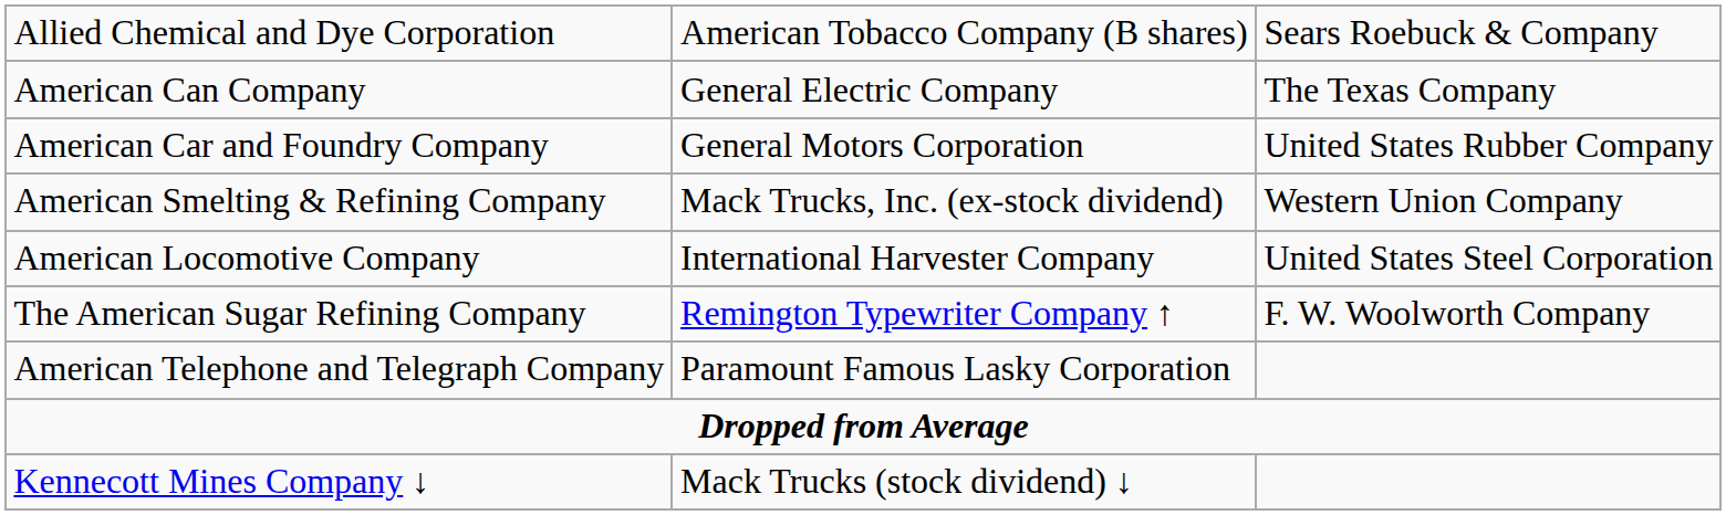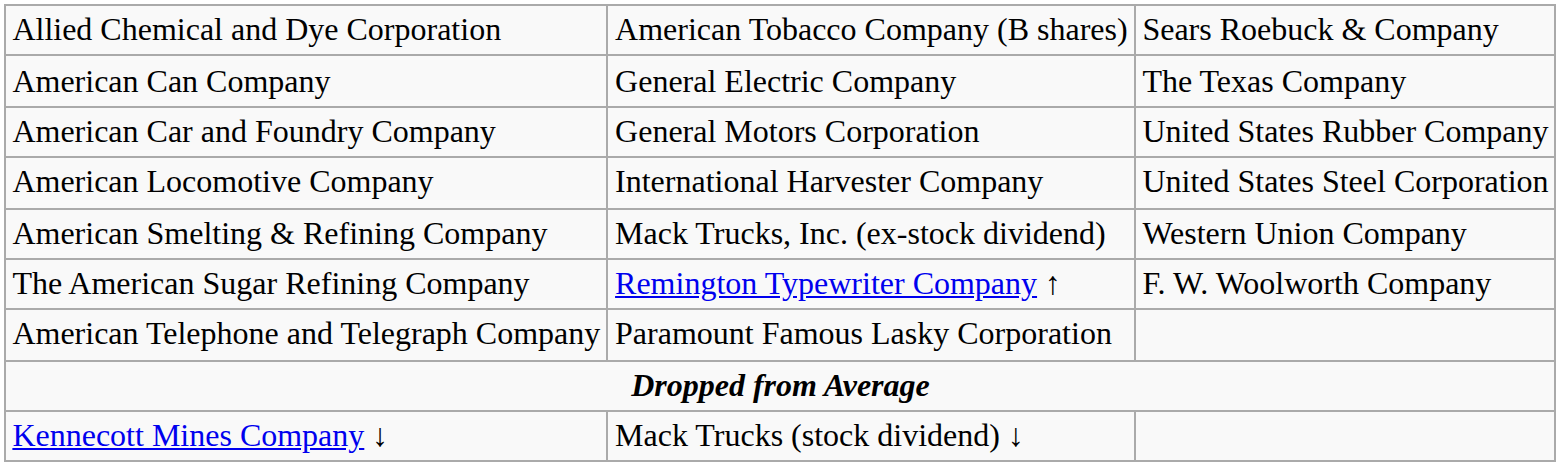 <table class="wikitable" border="1">
 <tr>
 <td>Allied Chemical and Dye Corporation</td>
 <td>American Tobacco Company (B shares)</td>
 <td>Sears Roebuck & Company</td>
 </tr>
 <tr>
 <td>American Can Company</td>
 <td>General Electric Company</td>
 <td>The Texas Company</td>
 </tr>
 <tr>
 <td>American Car and Foundry Company</td>
 <td>General Motors Corporation</td>
 <td>United States Rubber Company</td>
 </tr>
 <tr>
+<td>American Locomotive Company</td>
+<td>International Harvester Company</td>
+<td>United States Steel Corporation</td>
+</tr>
+<tr>
 <td>American Smelting & Refining Company</td>
 <td>Mack Trucks, Inc. (ex-stock dividend)</td>
 <td>Western Union Company</td>
-</tr>
-<tr>
-<td>American Locomotive Company</td>
-<td>International Harvester Company</td>
-<td>United States Steel Corporation</td>
 </tr>
 <tr>
 <td>The American Sugar Refining Company</td>
 <td><a href='#'>Remington Typewriter Company</a> ↑</td>
 <td>F. W. Woolworth Company</td>
 </tr>
 <tr>
 <td>American Telephone and Telegraph Company</td>
 <td>Paramount Famous Lasky Corporation</td>
 </tr>
 <tr>
 <td colspan="3" align="center"><strong><em>Dropped from Average</em></strong></td>
 </tr>
 <tr>
 <td><a href='#'>Kennecott Mines Company</a> ↓</td>
 <td>Mack Trucks (stock dividend) ↓</td>
 <td></td>
 </tr>
 <tr>
 </tr>
 </table>
